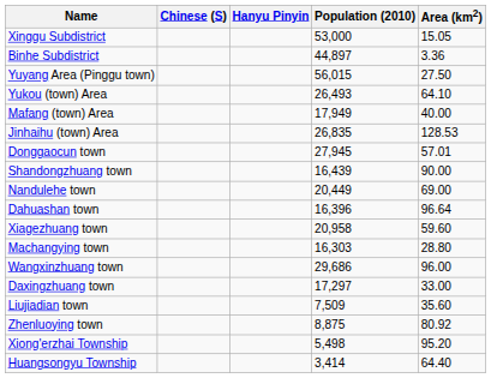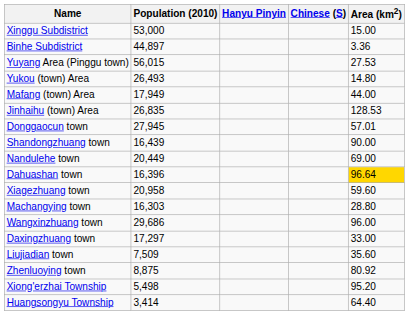 <table class="wikitable">
 <tr>
 <th>Name</th>
+<th>Population (2010)</th>
+<th><a href='#'>Hanyu Pinyin</a></th>
 <th><a href='#'>Chinese</a> (<a href='#'>S</a>)</th>
-<th><a href='#'>Hanyu Pinyin</a></th>
-<th>Population (2010)</th>
 <th>Area (km<sup>2</sup>)</th>
 </tr>
 <tr>
 <td><a href='#'>Xinggu Subdistrict</a></td>
+<td>53,000</td>
 <td></td>
 <td></td>
-<td>53,000</td>
-<td>15.05</td>
+<td>15.00</td>
 </tr>
 <tr>
 <td><a href='#'>Binhe Subdistrict</a></td>
+<td>44,897</td>
 <td></td>
 <td></td>
-<td>44,897</td>
 <td>3.36</td>
 </tr>
 <tr>
 <td><a href='#'>Yuyang</a> Area (Pinggu town)</td>
+<td>56,015</td>
 <td></td>
 <td></td>
-<td>56,015</td>
-<td>27.50</td>
+<td>27.53</td>
 </tr>
 <tr>
 <td><a href='#'>Yukou</a> (town) Area</td>
+<td>26,493</td>
 <td></td>
 <td></td>
-<td>26,493</td>
-<td>64.10</td>
+<td>14.80</td>
 </tr>
 <tr>
 <td><a href='#'>Mafang</a> (town) Area</td>
+<td>17,949</td>
 <td></td>
 <td></td>
-<td>17,949</td>
-<td>40.00</td>
+<td>44.00</td>
 </tr>
 <tr>
 <td><a href='#'>Jinhaihu</a> (town) Area</td>
+<td>26,835</td>
 <td></td>
 <td></td>
-<td>26,835</td>
 <td>128.53</td>
 </tr>
 <tr>
 <td><a href='#'>Donggaocun</a> town</td>
+<td>27,945</td>
 <td></td>
 <td></td>
-<td>27,945</td>
 <td>57.01</td>
 </tr>
 <tr>
 <td><a href='#'>Shandongzhuang</a> town</td>
+<td>16,439</td>
 <td></td>
 <td></td>
-<td>16,439</td>
 <td>90.00</td>
 </tr>
 <tr>
 <td><a href='#'>Nandulehe</a> town</td>
+<td>20,449</td>
 <td></td>
 <td></td>
-<td>20,449</td>
 <td>69.00</td>
 </tr>
 <tr>
 <td><a href='#'>Dahuashan</a> town</td>
+<td>16,396</td>
 <td></td>
 <td></td>
-<td>16,396</td>
-<td>96.64</td>
+<td style="background: gold;">96.64</td>
 </tr>
 <tr>
 <td><a href='#'>Xiagezhuang</a> town</td>
+<td>20,958</td>
 <td></td>
 <td></td>
-<td>20,958</td>
 <td>59.60</td>
 </tr>
 <tr>
 <td><a href='#'>Machangying</a> town</td>
+<td>16,303</td>
 <td></td>
 <td></td>
-<td>16,303</td>
 <td>28.80</td>
 </tr>
 <tr>
 <td><a href='#'>Wangxinzhuang</a> town</td>
+<td>29,686</td>
 <td></td>
 <td></td>
-<td>29,686</td>
 <td>96.00</td>
 </tr>
 <tr>
 <td><a href='#'>Daxingzhuang</a> town</td>
+<td>17,297</td>
 <td></td>
 <td></td>
-<td>17,297</td>
 <td>33.00</td>
 </tr>
 <tr>
 <td><a href='#'>Liujiadian</a> town</td>
+<td>7,509</td>
 <td></td>
 <td></td>
-<td>7,509</td>
 <td>35.60</td>
 </tr>
 <tr>
 <td><a href='#'>Zhenluoying</a> town</td>
+<td>8,875</td>
 <td></td>
 <td></td>
-<td>8,875</td>
 <td>80.92</td>
 </tr>
 <tr>
 <td><a href='#'>Xiong'erzhai Township</a></td>
+<td>5,498</td>
 <td></td>
 <td></td>
-<td>5,498</td>
 <td>95.20</td>
 </tr>
 <tr>
 <td><a href='#'>Huangsongyu Township</a></td>
+<td>3,414</td>
 <td></td>
 <td></td>
-<td>3,414</td>
 <td>64.40</td>
 </tr>
 </table>
